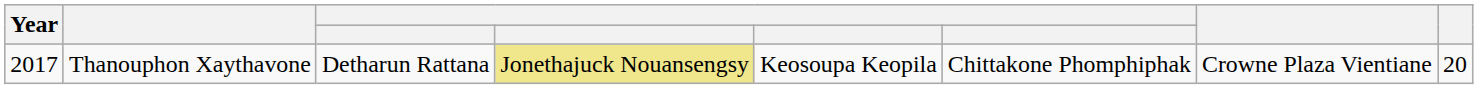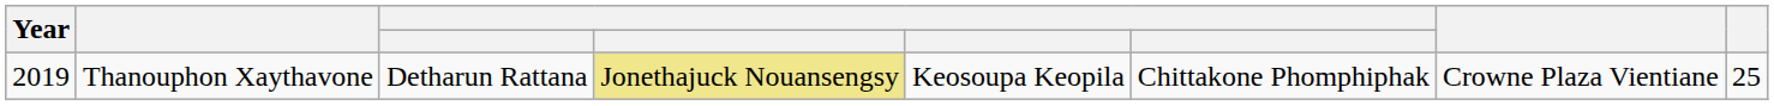 <table class="wikitable sortable" style="font-size: 95%; text-align:center">
 <tr>
 <th rowspan="2">Year</th>
 <th rowspan="2"></th>
 <th colspan="4"></th>
 <th rowspan="2"></th>
 <th rowspan="2"></th>
 </tr>
 <tr>
 <th></th>
 <th></th>
 <th></th>
 <th></th>
 </tr>
 <tr>
-<td>2017</td>
+<td>2019</td>
 <td>Thanouphon Xaythavone</td>
 <td>Detharun Rattana</td>
 <td style="background: khaki;">Jonethajuck Nouansengsy</td>
 <td>Keosoupa Keopila</td>
 <td>Chittakone Phomphiphak</td>
 <td>Crowne Plaza Vientiane</td>
-<td>20</td>
+<td>25</td>
 </tr>
 </table>
